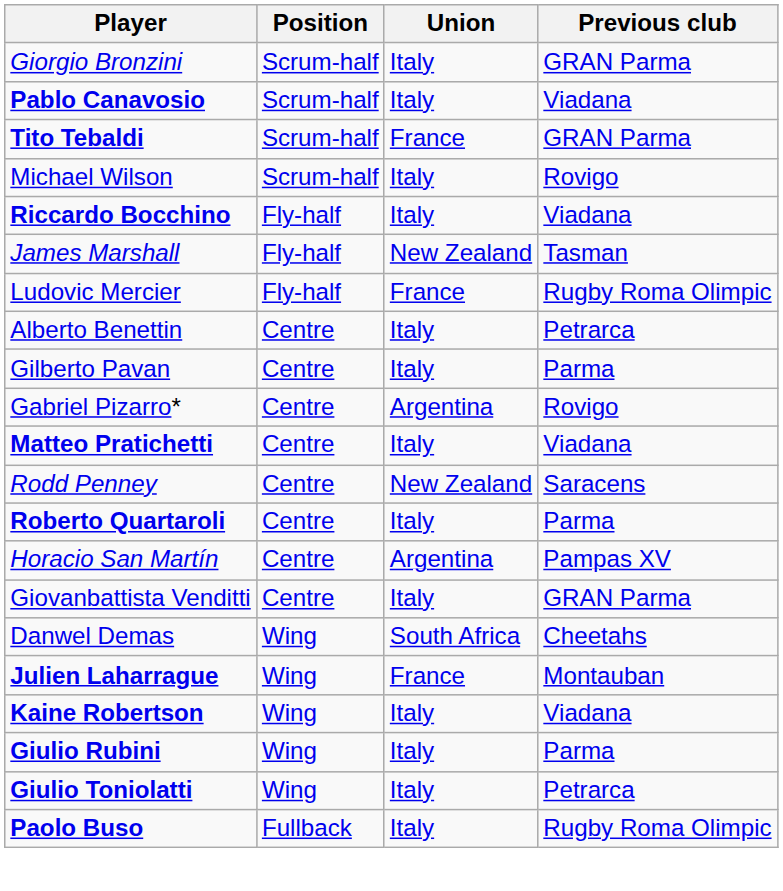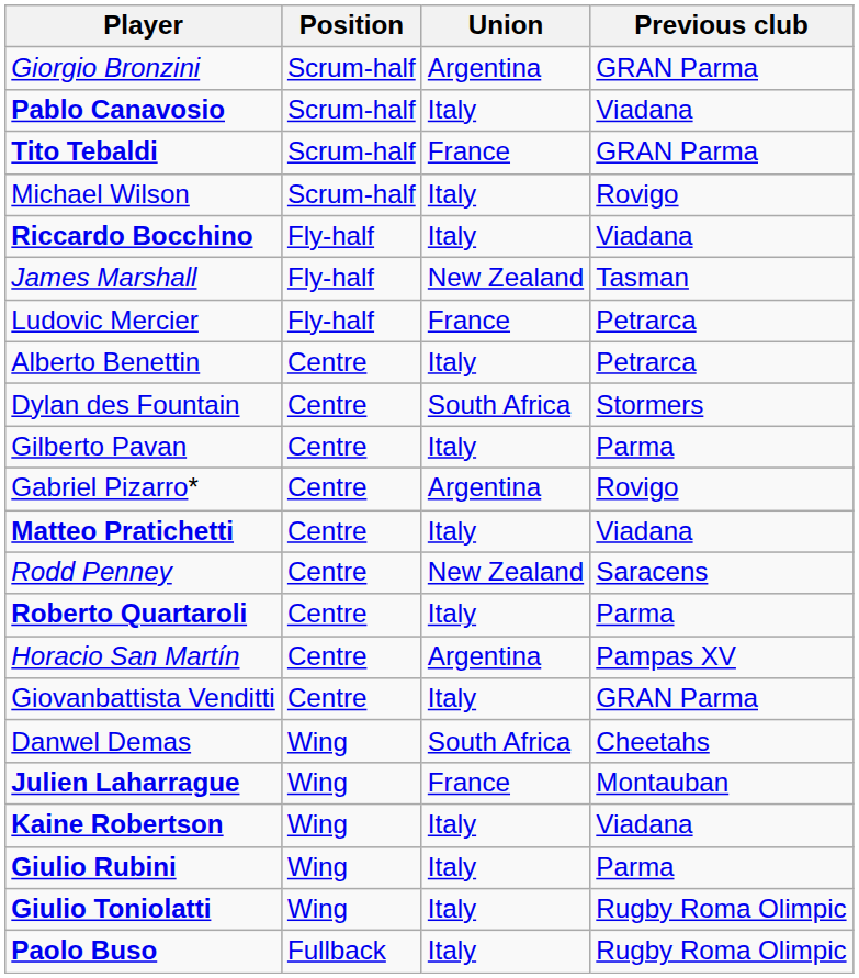 <table class="wikitable sortable">
 <tr>
 <th>Player</th>
 <th>Position</th>
 <th>Union</th>
 <th>Previous club</th>
 </tr>
 <tr>
 <td><em><a href='#'>Giorgio Bronzini</a></em></td>
 <td><a href='#'>Scrum-half</a></td>
-<td> <a href='#'>Italy</a></td>
+<td> <a href='#'>Argentina</a></td>
 <td> <a href='#'>GRAN Parma</a></td>
 </tr>
 <tr>
 <td><strong><a href='#'>Pablo Canavosio</a></strong></td>
 <td><a href='#'>Scrum-half</a></td>
 <td> <a href='#'>Italy</a></td>
 <td> <a href='#'>Viadana</a></td>
 </tr>
 <tr>
 <td><strong><a href='#'>Tito Tebaldi</a></strong></td>
 <td><a href='#'>Scrum-half</a></td>
 <td> <a href='#'>France</a></td>
 <td> <a href='#'>GRAN Parma</a></td>
 </tr>
 <tr>
 <td><a href='#'>Michael Wilson</a></td>
 <td><a href='#'>Scrum-half</a></td>
 <td> <a href='#'>Italy</a></td>
 <td> <a href='#'>Rovigo</a></td>
 </tr>
 <tr>
 <td><strong><a href='#'>Riccardo Bocchino</a></strong></td>
 <td><a href='#'>Fly-half</a></td>
 <td> <a href='#'>Italy</a></td>
 <td> <a href='#'>Viadana</a></td>
 </tr>
 <tr>
 <td><em><a href='#'>James Marshall</a></em></td>
 <td><a href='#'>Fly-half</a></td>
 <td> <a href='#'>New Zealand</a></td>
 <td> <a href='#'>Tasman</a></td>
 </tr>
 <tr>
 <td><a href='#'>Ludovic Mercier</a></td>
 <td><a href='#'>Fly-half</a></td>
 <td> <a href='#'>France</a></td>
-<td> <a href='#'>Rugby Roma Olimpic</a></td>
+<td> <a href='#'>Petrarca</a></td>
 </tr>
 <tr>
 <td><a href='#'>Alberto Benettin</a></td>
 <td><a href='#'>Centre</a></td>
 <td> <a href='#'>Italy</a></td>
 <td> <a href='#'>Petrarca</a></td>
+</tr>
+<tr>
+<td><a href='#'>Dylan des Fountain</a></td>
+<td><a href='#'>Centre</a></td>
+<td> <a href='#'>South Africa</a></td>
+<td> <a href='#'>Stormers</a></td>
 </tr>
 <tr>
 <td><a href='#'>Gilberto Pavan</a></td>
 <td><a href='#'>Centre</a></td>
 <td> <a href='#'>Italy</a></td>
 <td> <a href='#'>Parma</a></td>
 </tr>
 <tr>
 <td><a href='#'>Gabriel Pizarro</a>*</td>
 <td><a href='#'>Centre</a></td>
 <td> <a href='#'>Argentina</a></td>
 <td> <a href='#'>Rovigo</a></td>
 </tr>
 <tr>
 <td><strong><a href='#'>Matteo Pratichetti</a></strong></td>
 <td><a href='#'>Centre</a></td>
 <td> <a href='#'>Italy</a></td>
 <td> <a href='#'>Viadana</a></td>
 </tr>
 <tr>
 <td><em><a href='#'>Rodd Penney</a></em></td>
 <td><a href='#'>Centre</a></td>
 <td> <a href='#'>New Zealand</a></td>
 <td> <a href='#'>Saracens</a></td>
 </tr>
 <tr>
 <td><strong><a href='#'>Roberto Quartaroli</a></strong></td>
 <td><a href='#'>Centre</a></td>
 <td> <a href='#'>Italy</a></td>
 <td> <a href='#'>Parma</a></td>
 </tr>
 <tr>
 <td><em><a href='#'>Horacio San Martín</a></em></td>
 <td><a href='#'>Centre</a></td>
 <td> <a href='#'>Argentina</a></td>
 <td> <a href='#'>Pampas XV</a></td>
 </tr>
 <tr>
 <td><a href='#'>Giovanbattista Venditti</a></td>
 <td><a href='#'>Centre</a></td>
 <td> <a href='#'>Italy</a></td>
 <td> <a href='#'>GRAN Parma</a></td>
 </tr>
 <tr>
 <td><a href='#'>Danwel Demas</a></td>
 <td><a href='#'>Wing</a></td>
 <td> <a href='#'>South Africa</a></td>
 <td> <a href='#'>Cheetahs</a></td>
 </tr>
 <tr>
 <td><strong><a href='#'>Julien Laharrague</a></strong></td>
 <td><a href='#'>Wing</a></td>
 <td> <a href='#'>France</a></td>
 <td> <a href='#'>Montauban</a></td>
 </tr>
 <tr>
 <td><strong><a href='#'>Kaine Robertson</a></strong></td>
 <td><a href='#'>Wing</a></td>
 <td> <a href='#'>Italy</a></td>
 <td> <a href='#'>Viadana</a></td>
 </tr>
 <tr>
 <td><strong><a href='#'>Giulio Rubini</a></strong></td>
 <td><a href='#'>Wing</a></td>
 <td> <a href='#'>Italy</a></td>
 <td> <a href='#'>Parma</a></td>
 </tr>
 <tr>
 <td><strong><a href='#'>Giulio Toniolatti</a></strong></td>
 <td><a href='#'>Wing</a></td>
 <td> <a href='#'>Italy</a></td>
-<td> <a href='#'>Petrarca</a></td>
+<td> <a href='#'>Rugby Roma Olimpic</a></td>
 </tr>
 <tr>
 <td><strong><a href='#'>Paolo Buso</a></strong></td>
 <td><a href='#'>Fullback</a></td>
 <td> <a href='#'>Italy</a></td>
 <td> <a href='#'>Rugby Roma Olimpic</a></td>
 </tr>
 </table>
